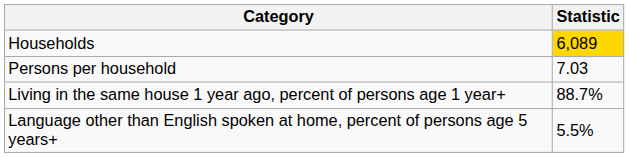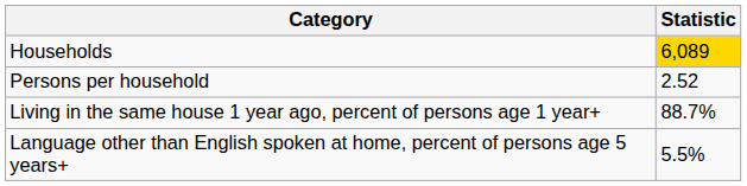 <table class="wikitable mw-collapsible">
 <tr>
 <th>Category</th>
 <th>Statistic</th>
 </tr>
 <tr>
 <td>Households</td>
 <td style="background: gold;">6,089</td>
 </tr>
 <tr>
 <td>Persons per household</td>
-<td>7.03</td>
+<td>2.52</td>
 </tr>
 <tr>
 <td>Living in the same house 1 year ago, percent of persons age 1 year+</td>
 <td>88.7%</td>
 </tr>
 <tr>
 <td>Language other than English spoken at home, percent of persons age 5 years+</td>
 <td>5.5%</td>
 </tr>
 </table>
